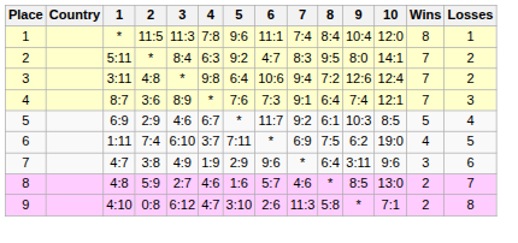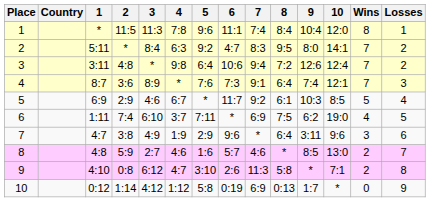 <table class=wikitable style="text-align: center;">
 <tr>
 <th>Place</th>
 <th>Country</th>
 <th width=20>1</th>
 <th width=20>2</th>
 <th width=20>3</th>
 <th width=20>4</th>
 <th width=20>5</th>
 <th width=20>6</th>
 <th width=20>7</th>
 <th width=20>8</th>
 <th width=20>9</th>
 <th width=20>10</th>
 <th width=20>Wins</th>
 <th width=20>Losses</th>
 </tr>
 <tr bgcolor=#ffc>
 <td>1</td>
 <td align="left"></td>
 <td>*</td>
 <td>11:5</td>
 <td>11:3</td>
 <td>7:8</td>
 <td>9:6</td>
 <td>11:1</td>
 <td>7:4</td>
 <td>8:4</td>
 <td>10:4</td>
 <td>12:0</td>
 <td>8</td>
 <td>1</td>
 </tr>
 <tr bgcolor=#ffc>
 <td>2</td>
 <td align="left"></td>
 <td>5:11</td>
 <td>*</td>
 <td>8:4</td>
 <td>6:3</td>
 <td>9:2</td>
 <td>4:7</td>
 <td>8:3</td>
 <td>9:5</td>
 <td>8:0</td>
 <td>14:1</td>
 <td>7</td>
 <td>2</td>
 </tr>
 <tr bgcolor=#ffc>
 <td>3</td>
 <td align="left"></td>
 <td>3:11</td>
 <td>4:8</td>
 <td>*</td>
 <td>9:8</td>
 <td>6:4</td>
 <td>10:6</td>
 <td>9:4</td>
 <td>7:2</td>
 <td>12:6</td>
 <td>12:4</td>
 <td>7</td>
 <td>2</td>
 </tr>
 <tr bgcolor=#ffc>
 <td>4</td>
 <td align="left"></td>
 <td>8:7</td>
 <td>3:6</td>
 <td>8:9</td>
 <td>*</td>
 <td>7:6</td>
 <td>7:3</td>
 <td>9:1</td>
 <td>6:4</td>
 <td>7:4</td>
 <td>12:1</td>
 <td>7</td>
 <td>3</td>
 </tr>
 <tr>
 <td>5</td>
 <td align="left"></td>
 <td>6:9</td>
 <td>2:9</td>
 <td>4:6</td>
 <td>6:7</td>
 <td>*</td>
 <td>11:7</td>
 <td>9:2</td>
 <td>6:1</td>
 <td>10:3</td>
 <td>8:5</td>
 <td>5</td>
 <td>4</td>
 </tr>
 <tr>
 <td>6</td>
 <td align="left"></td>
 <td>1:11</td>
 <td>7:4</td>
 <td>6:10</td>
 <td>3:7</td>
 <td>7:11</td>
 <td>*</td>
 <td>6:9</td>
 <td>7:5</td>
 <td>6:2</td>
 <td>19:0</td>
 <td>4</td>
 <td>5</td>
 </tr>
 <tr>
 <td>7</td>
 <td align="left"></td>
 <td>4:7</td>
 <td>3:8</td>
 <td>4:9</td>
 <td>1:9</td>
 <td>2:9</td>
 <td>9:6</td>
 <td>*</td>
 <td>6:4</td>
 <td>3:11</td>
 <td>9:6</td>
 <td>3</td>
 <td>6</td>
 </tr>
 <tr bgcolor=#fcf>
 <td>8</td>
 <td align="left"></td>
 <td>4:8</td>
 <td>5:9</td>
 <td>2:7</td>
 <td>4:6</td>
 <td>1:6</td>
 <td>5:7</td>
 <td>4:6</td>
 <td>*</td>
 <td>8:5</td>
 <td>13:0</td>
 <td>2</td>
 <td>7</td>
 </tr>
 <tr bgcolor=#fcf>
 <td>9</td>
 <td align="left"></td>
 <td>4:10</td>
 <td>0:8</td>
 <td>6:12</td>
 <td>4:7</td>
 <td>3:10</td>
 <td>2:6</td>
 <td>11:3</td>
 <td>5:8</td>
 <td>*</td>
 <td>7:1</td>
 <td>2</td>
 <td>8</td>
 </tr>
+<tr>
+<td>10</td>
+<td align="left"></td>
+<td>0:12</td>
+<td>1:14</td>
+<td>4:12</td>
+<td>1:12</td>
+<td>5:8</td>
+<td>0:19</td>
+<td>6:9</td>
+<td>0:13</td>
+<td>1:7</td>
+<td>*</td>
+<td>0</td>
+<td>9</td>
+</tr>
 </table>
